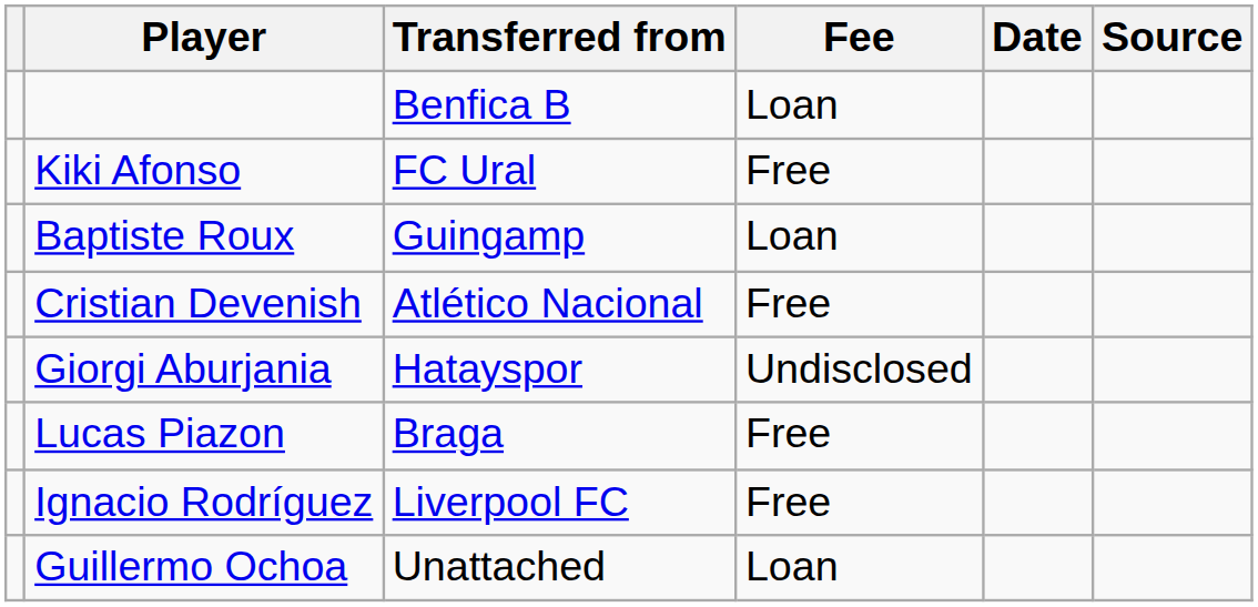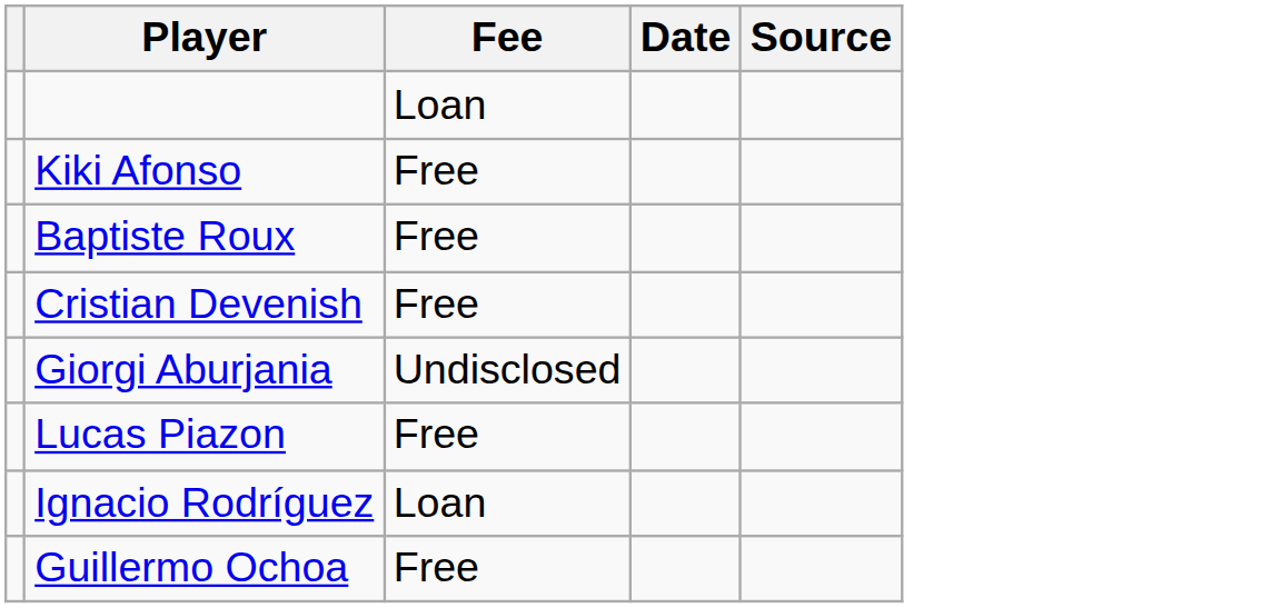 <table class="wikitable plainrowheaders sortable">
 <tr>
 <th></th>
 <th scope="col">Player</th>
-<th>Transferred from</th>
 <th style="width: 80px;">Fee</th>
 <th scope="col">Date</th>
 <th scope="col">Source</th>
 </tr>
 <tr>
 <td align="center"></td>
 <td> </td>
-<td> <a href='#'>Benfica B</a></td>
 <td>Loan</td>
 <td></td>
 <td></td>
 </tr>
 <tr>
 <td align="center"></td>
 <td> <a href='#'>Kiki Afonso</a></td>
-<td> <a href='#'>FC Ural</a></td>
 <td>Free</td>
 <td></td>
 <td></td>
 </tr>
 <tr>
 <td align="center"></td>
 <td> <a href='#'>Baptiste Roux</a></td>
-<td> <a href='#'>Guingamp</a></td>
-<td>Loan</td>
+<td>Free</td>
 <td></td>
 <td></td>
 </tr>
 <tr>
 <td align="center"></td>
 <td> <a href='#'>Cristian Devenish</a></td>
-<td> <a href='#'>Atlético Nacional</a></td>
 <td>Free</td>
 <td></td>
 <td></td>
 </tr>
 <tr>
 <td align="center"></td>
 <td> <a href='#'>Giorgi Aburjania</a></td>
-<td> <a href='#'>Hatayspor</a></td>
 <td>Undisclosed</td>
 <td></td>
 <td></td>
 </tr>
 <tr>
 <td align="center"></td>
 <td> <a href='#'>Lucas Piazon</a></td>
-<td> <a href='#'>Braga</a></td>
 <td>Free</td>
 <td></td>
 <td></td>
 </tr>
 <tr>
 <td align="center"></td>
 <td> <a href='#'>Ignacio Rodríguez</a></td>
-<td> <a href='#'>Liverpool FC</a></td>
-<td>Free</td>
+<td>Loan</td>
 <td></td>
 <td></td>
 </tr>
 <tr>
 <td align="center"></td>
 <td> <a href='#'>Guillermo Ochoa</a></td>
-<td>Unattached</td>
-<td>Loan</td>
+<td>Free</td>
 <td></td>
 <td></td>
 </tr>
 </table>
